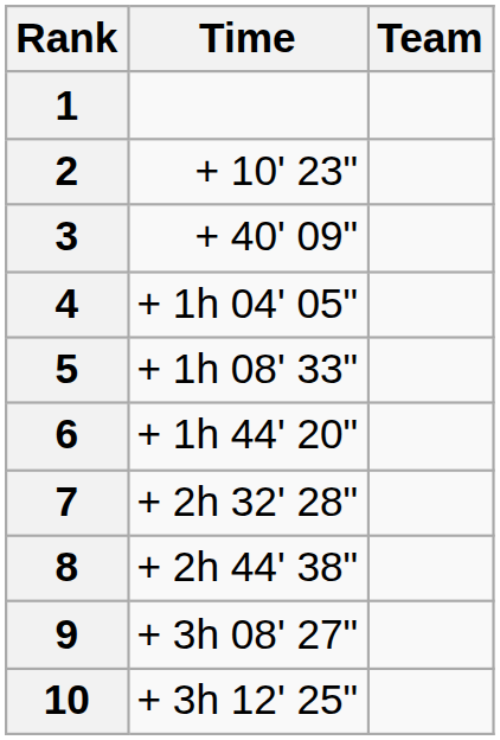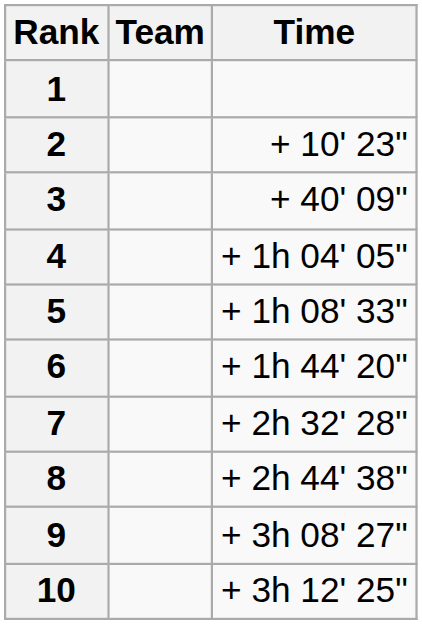 <table class="wikitable">
 <tr>
 <th scope="col">Rank</th>
+<th scope="col">Team</th>
 <th scope="col">Time</th>
-<th scope="col">Team</th>
 </tr>
 <tr>
 <th scope="row">1</th>
+<td>  </td>
 <td style="text-align:right;"></td>
-<td>  </td>
 </tr>
 <tr>
 <th scope="row">2</th>
+<td> </td>
 <td style="text-align:right;">+ 10' 23"</td>
-<td> </td>
 </tr>
 <tr>
 <th scope="row">3</th>
+<td> </td>
 <td style="text-align:right;">+ 40' 09"</td>
-<td> </td>
 </tr>
 <tr>
 <th scope="row">4</th>
+<td> </td>
 <td style="text-align:right;">+ 1h 04' 05"</td>
-<td> </td>
 </tr>
 <tr>
 <th scope="row">5</th>
+<td> </td>
 <td style="text-align:right;">+ 1h 08' 33"</td>
-<td> </td>
 </tr>
 <tr>
 <th scope="row">6</th>
+<td> </td>
 <td style="text-align:right;">+ 1h 44' 20"</td>
-<td> </td>
 </tr>
 <tr>
 <th scope="row">7</th>
+<td> </td>
 <td style="text-align:right;">+ 2h 32' 28"</td>
-<td> </td>
 </tr>
 <tr>
 <th scope="row">8</th>
+<td> </td>
 <td style="text-align:right;">+ 2h 44' 38"</td>
-<td> </td>
 </tr>
 <tr>
 <th scope="row">9</th>
+<td> </td>
 <td style="text-align:right;">+ 3h 08' 27"</td>
-<td> </td>
 </tr>
 <tr>
 <th scope="row">10</th>
+<td> </td>
 <td style="text-align:right;">+ 3h 12' 25"</td>
-<td> </td>
 </tr>
 </table>
